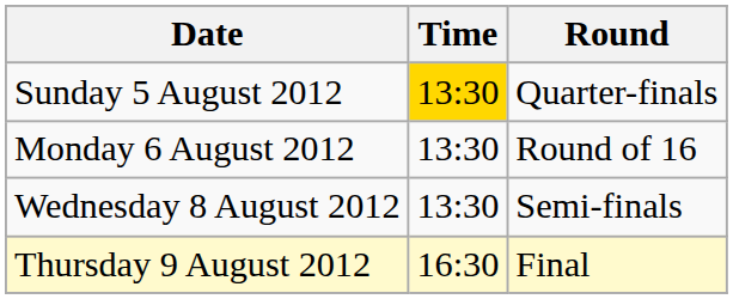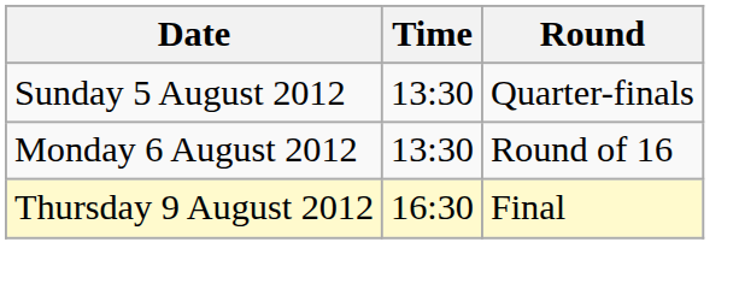 <table class="wikitable">
 <tr>
 <th>Date</th>
 <th>Time</th>
 <th>Round</th>
 </tr>
 <tr>
 <td>Sunday 5 August 2012</td>
-<td style="background: gold;">13:30</td>
+<td>13:30</td>
 <td>Quarter-finals</td>
 </tr>
 <tr>
 <td>Monday 6 August 2012</td>
 <td>13:30</td>
 <td>Round of 16</td>
 </tr>
 <tr>
-<td>Wednesday 8 August 2012</td>
-<td>13:30</td>
-<td>Semi-finals</td>
-</tr>
-<tr>
 <td style=background:lemonchiffon>Thursday 9 August 2012</td>
 <td style=background:lemonchiffon>16:30</td>
 <td style=background:lemonchiffon>Final</td>
 </tr>
 </table>
